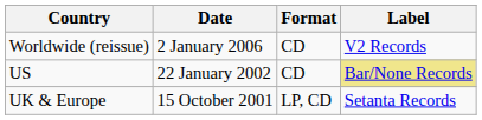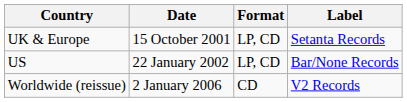 <table class="wikitable plainrowheaders">
 <tr>
 <th scope="col">Country</th>
 <th scope="col">Date</th>
 <th scope="col">Format</th>
 <th scope="col">Label</th>
 </tr>
 <tr>
+<td>UK & Europe</td>
+<td>15 October 2001</td>
+<td>LP, CD</td>
+<td><a href='#'>Setanta Records</a></td>
+</tr>
+<tr>
+<td>US</td>
+<td>22 January 2002</td>
+<td>LP, CD</td>
+<td><a href='#'>Bar/None Records</a></td>
+</tr>
+<tr>
 <td>Worldwide (reissue)</td>
 <td>2 January 2006</td>
 <td>CD</td>
 <td><a href='#'>V2 Records</a></td>
 </tr>
-<tr>
-<td>US</td>
-<td>22 January 2002</td>
-<td>CD</td>
-<td style="background: khaki;"><a href='#'>Bar/None Records</a></td>
-</tr>
-<tr>
-<td>UK & Europe</td>
-<td>15 October 2001</td>
-<td>LP, CD</td>
-<td><a href='#'>Setanta Records</a></td>
-</tr>
 </table>
